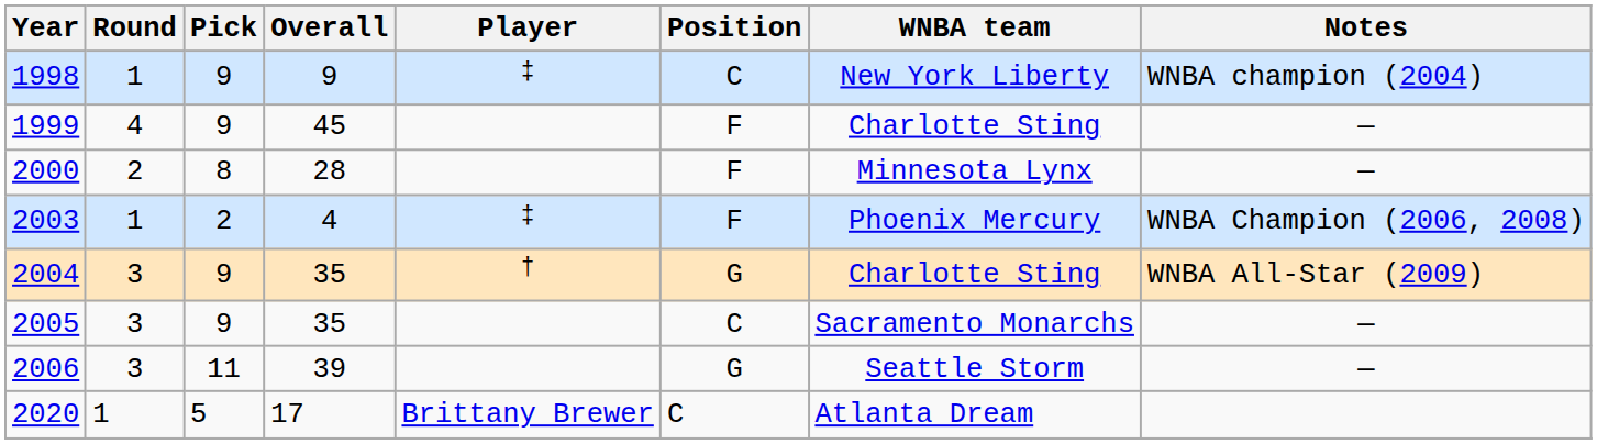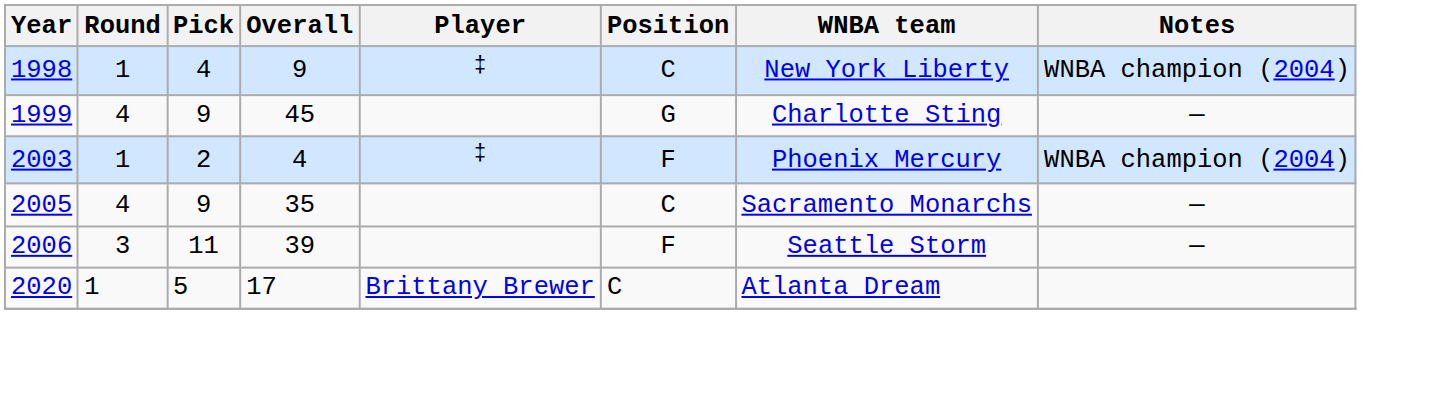 <table class="wikitable sortable">
 <tr>
 <th>Year</th>
 <th>Round</th>
 <th>Pick</th>
 <th>Overall</th>
 <th>Player</th>
 <th>Position</th>
 <th>WNBA team</th>
 <th>Notes</th>
 </tr>
 <tr bgcolor="#D0E7FF">
 <td align="center"><a href='#'>1998</a></td>
 <td align="center">1</td>
-<td align="center">9</td>
+<td align="center">4</td>
 <td align="center">9</td>
 <td align="center"><sup>‡</sup></td>
 <td align="center">C</td>
 <td align="center"><a href='#'>New York Liberty</a></td>
 <td>WNBA champion (<a href='#'>2004</a>)</td>
 </tr>
 <tr>
 <td align="center"><a href='#'>1999</a></td>
 <td align="center">4</td>
 <td align="center">9</td>
 <td align="center">45</td>
 <td align="center"></td>
-<td align="center">F</td>
+<td align="center">G</td>
 <td align="center"><a href='#'>Charlotte Sting</a></td>
-<td align="center">—</td>
-</tr>
-<tr>
-<td align="center"><a href='#'>2000</a></td>
-<td align="center">2</td>
-<td align="center">8</td>
-<td align="center">28</td>
-<td align="center"></td>
-<td align="center">F</td>
-<td align="center"><a href='#'>Minnesota Lynx</a></td>
 <td align="center">—</td>
 </tr>
 <tr bgcolor="#D0E7FF">
 <td align="center"><a href='#'>2003</a></td>
 <td align="center">1</td>
 <td align="center">2</td>
 <td align="center">4</td>
 <td align="center"><sup>‡</sup></td>
 <td align="center">F</td>
 <td align="center"><a href='#'>Phoenix Mercury</a></td>
-<td>WNBA Champion (<a href='#'>2006</a>, <a href='#'>2008</a>)</td>
-</tr>
-<tr bgcolor="#ffe6bd">
-<td align="center"><a href='#'>2004</a></td>
-<td align="center">3</td>
-<td align="center">9</td>
-<td align="center">35</td>
-<td align="center"><sup>†</sup></td>
-<td align="center">G</td>
-<td align="center"><a href='#'>Charlotte Sting</a></td>
-<td>WNBA All-Star (<a href='#'>2009</a>)</td>
+<td>WNBA champion (<a href='#'>2004</a>)</td>
 </tr>
 <tr>
 <td align="center"><a href='#'>2005</a></td>
-<td align="center">3</td>
+<td align="center">4</td>
 <td align="center">9</td>
 <td align="center">35</td>
 <td align="center"></td>
 <td align="center">C</td>
 <td align="center"><a href='#'>Sacramento Monarchs</a></td>
 <td align="center">—</td>
 </tr>
 <tr>
 <td align="center"><a href='#'>2006</a></td>
 <td align="center">3</td>
 <td align="center">11</td>
 <td align="center">39</td>
 <td align="center"></td>
-<td align="center">G</td>
+<td align="center">F</td>
 <td align="center"><a href='#'>Seattle Storm</a></td>
 <td align="center">—</td>
 </tr>
 <tr>
 <td><a href='#'>2020</a></td>
 <td>1</td>
 <td>5</td>
 <td>17</td>
 <td><a href='#'>Brittany Brewer</a></td>
 <td>C</td>
 <td><a href='#'>Atlanta Dream</a></td>
 <td></td>
 </tr>
 <tr>
 </tr>
 </table>
